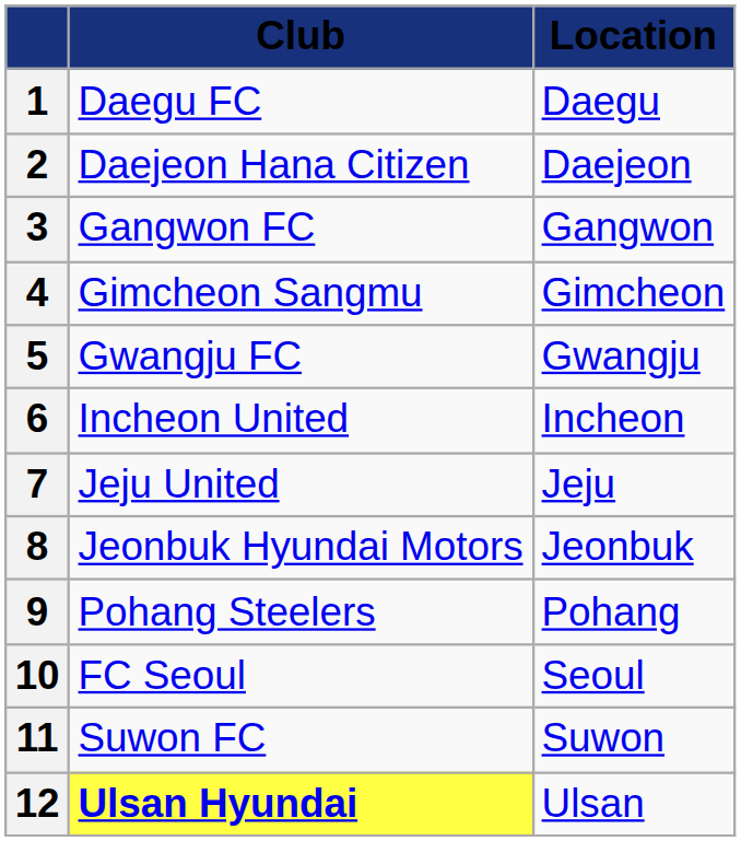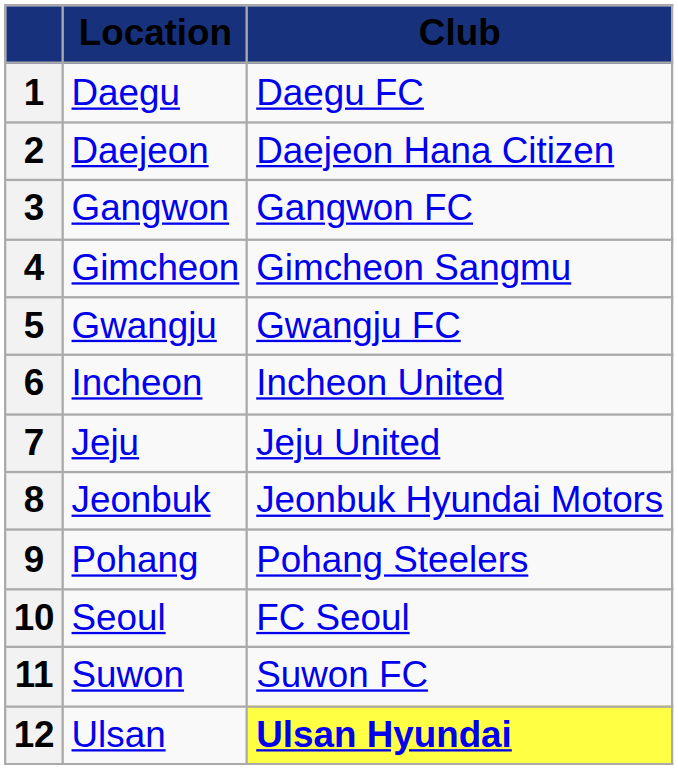 <table class="wikitable sortable" style="text-align:left">
 <tr>
 <th style="background:#17317c;"></th>
+<th style="background:#17317c;"><span>Location</span></th>
 <th style="background:#17317c;"><span>Club</span></th>
-<th style="background:#17317c;"><span>Location</span></th>
 </tr>
 <tr>
 <th>1</th>
+<td><a href='#'>Daegu</a></td>
 <td><a href='#'>Daegu FC</a></td>
-<td><a href='#'>Daegu</a></td>
 </tr>
 <tr>
 <th>2</th>
+<td><a href='#'>Daejeon</a></td>
 <td><a href='#'>Daejeon Hana Citizen</a></td>
-<td><a href='#'>Daejeon</a></td>
 </tr>
 <tr>
 <th>3</th>
+<td><a href='#'>Gangwon</a></td>
 <td><a href='#'>Gangwon FC</a></td>
-<td><a href='#'>Gangwon</a></td>
 </tr>
 <tr>
 <th>4</th>
+<td><a href='#'>Gimcheon</a></td>
 <td><a href='#'>Gimcheon Sangmu</a></td>
-<td><a href='#'>Gimcheon</a></td>
 </tr>
 <tr>
 <th>5</th>
+<td><a href='#'>Gwangju</a></td>
 <td><a href='#'>Gwangju FC</a></td>
-<td><a href='#'>Gwangju</a></td>
 </tr>
 <tr>
 <th>6</th>
+<td><a href='#'>Incheon</a></td>
 <td><a href='#'>Incheon United</a></td>
-<td><a href='#'>Incheon</a></td>
 </tr>
 <tr>
 <th>7</th>
+<td><a href='#'>Jeju</a></td>
 <td><a href='#'>Jeju United</a></td>
-<td><a href='#'>Jeju</a></td>
 </tr>
 <tr>
 <th>8</th>
+<td><a href='#'>Jeonbuk</a></td>
 <td><a href='#'>Jeonbuk Hyundai Motors</a></td>
-<td><a href='#'>Jeonbuk</a></td>
 </tr>
 <tr>
 <th>9</th>
+<td><a href='#'>Pohang</a></td>
 <td><a href='#'>Pohang Steelers</a></td>
-<td><a href='#'>Pohang</a></td>
 </tr>
 <tr>
 <th>10</th>
+<td><a href='#'>Seoul</a></td>
 <td><a href='#'>FC Seoul</a></td>
-<td><a href='#'>Seoul</a></td>
 </tr>
 <tr>
 <th>11</th>
+<td><a href='#'>Suwon</a></td>
 <td><a href='#'>Suwon FC</a></td>
-<td><a href='#'>Suwon</a></td>
 </tr>
 <tr>
 <th>12</th>
+<td><a href='#'>Ulsan</a></td>
 <td bgcolor=#ffff44><strong><a href='#'>Ulsan Hyundai</a></strong></td>
-<td><a href='#'>Ulsan</a></td>
 </tr>
 </table>
